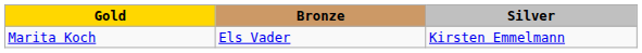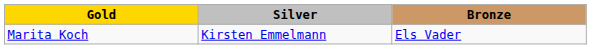 <table class="wikitable" style="text-align:left">
 <tr align="center">
 <td width=200 bgcolor=gold><strong>Gold</strong></td>
+<td width=200 bgcolor=silver><strong>Silver</strong></td>
 <td width=200 bgcolor=CC9966><strong>Bronze</strong></td>
-<td width=200 bgcolor=silver><strong>Silver</strong></td>
 </tr>
 <tr>
 <td><a href='#'>Marita Koch</a><br><em></em></td>
+<td><a href='#'>Kirsten Emmelmann</a><br><em></em></td>
 <td><a href='#'>Els Vader</a><br><em></em></td>
-<td><a href='#'>Kirsten Emmelmann</a><br><em></em></td>
 </tr>
 </table>
